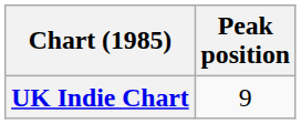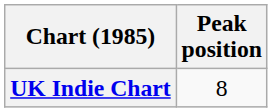 <table class="wikitable plainrowheaders">
 <tr>
 <th scope="col">Chart (1985)</th>
 <th scope="col">Peak<br>position</th>
 </tr>
 <tr>
 <th scope="row"><a href='#'>UK Indie Chart</a></th>
-<td style="text-align:center;">9</td>
+<td style="text-align:center;">8</td>
 </tr>
 </table>
